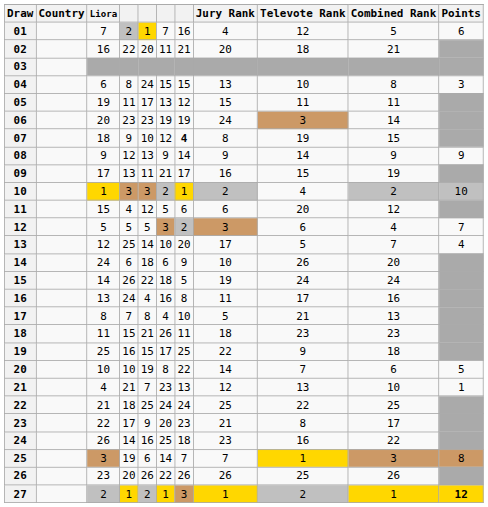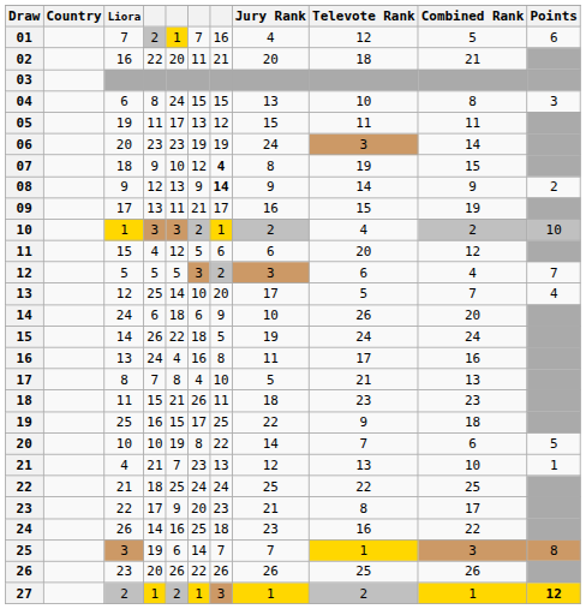 <table class="sortable wikitable collapsible plainrowheaders" style="text-align:center;">
 <tr>
 </tr>
 <tr>
 <th scope="col">Draw</th>
 <th scope="col">Country</th>
 <th scope="col"><small>Liora</small></th>
 <th scope="col"><small></small></th>
 <th scope="col"><small></small></th>
 <th scope="col"><small></small></th>
 <th scope="col"><small></small></th>
 <th scope="col">Jury Rank</th>
 <th scope="col">Televote Rank</th>
 <th scope="col">Combined Rank</th>
 <th scope="col">Points</th>
 </tr>
 <tr>
 <th scope="row" style="text-align:center;">01</th>
 <td style="text-align:left;"></td>
 <td>7</td>
 <td style="background:silver;">2</td>
 <td style="background:gold;">1</td>
 <td>7</td>
 <td>16</td>
 <td>4</td>
 <td>12</td>
 <td>5</td>
 <td>6</td>
 </tr>
 <tr>
 <th scope="row" style="text-align:center;">02</th>
 <td style="text-align:left;"></td>
 <td>16</td>
 <td>22</td>
 <td>20</td>
 <td>11</td>
 <td>21</td>
 <td>20</td>
 <td>18</td>
 <td>21</td>
 <td style="background:#AAAAAA;"></td>
 </tr>
 <tr class="sortbottom">
 <th scope="row" style="text-align:center;">03</th>
 <td style="text-align:left;"></td>
 <td style="background:#AAAAAA;"></td>
 <td style="background:#AAAAAA;"></td>
 <td style="background:#AAAAAA;"></td>
 <td style="background:#AAAAAA;"></td>
 <td style="background:#AAAAAA;"></td>
 <td style="background:#AAAAAA;"></td>
 <td style="background:#AAAAAA;"></td>
 <td style="background:#AAAAAA;"></td>
 <td style="background:#AAAAAA;"></td>
 </tr>
 <tr>
 <th scope="row" style="text-align:center;">04</th>
 <td style="text-align:left;"></td>
 <td>6</td>
 <td>8</td>
 <td>24</td>
 <td>15</td>
 <td>15</td>
 <td>13</td>
 <td>10</td>
 <td>8</td>
 <td>3</td>
 </tr>
 <tr>
 <th scope="row" style="text-align:center;">05</th>
 <td style="text-align:left;"></td>
 <td>19</td>
 <td>11</td>
 <td>17</td>
 <td>13</td>
 <td>12</td>
 <td>15</td>
 <td>11</td>
 <td>11</td>
 <td style="background:#AAAAAA;"></td>
 </tr>
 <tr>
 <th scope="row" style="text-align:center;">06</th>
 <td style="text-align:left;"></td>
 <td>20</td>
 <td>23</td>
 <td>23</td>
 <td>19</td>
 <td>19</td>
 <td>24</td>
 <td style="background:#CC9966;">3</td>
 <td>14</td>
 <td style="background:#AAAAAA;"></td>
 </tr>
 <tr>
 <th scope="row" style="text-align:center;">07</th>
 <td style="text-align:left;"></td>
 <td>18</td>
 <td>9</td>
 <td>10</td>
 <td>12</td>
 <td><strong>4</strong></td>
 <td>8</td>
 <td>19</td>
 <td>15</td>
 <td style="background:#AAAAAA;"></td>
 </tr>
 <tr>
 <th scope="row" style="text-align:center;">08</th>
 <td style="text-align:left;"></td>
 <td>9</td>
 <td>12</td>
 <td>13</td>
 <td>9</td>
-<td>14</td>
+<td><strong>14</strong></td>
 <td>9</td>
 <td>14</td>
 <td>9</td>
-<td>9</td>
+<td>2</td>
 </tr>
 <tr>
 <th scope="row" style="text-align:center;">09</th>
 <td style="text-align:left;"></td>
 <td>17</td>
 <td>13</td>
 <td>11</td>
 <td>21</td>
 <td>17</td>
 <td>16</td>
 <td>15</td>
 <td>19</td>
 <td style="background:#AAAAAA;"></td>
 </tr>
 <tr>
 <th scope="row" style="text-align:center;">10</th>
 <td style="text-align:left;"></td>
 <td style="background:gold;">1</td>
 <td style="background:#CC9966;">3</td>
 <td style="background:#CC9966;">3</td>
 <td style="background:silver;">2</td>
 <td style="background:gold;">1</td>
 <td style="background:silver;">2</td>
 <td>4</td>
 <td style="background:silver;">2</td>
 <td style="background:silver;">10</td>
 </tr>
 <tr>
 <th scope="row" style="text-align:center;">11</th>
 <td style="text-align:left;"></td>
 <td>15</td>
 <td>4</td>
 <td>12</td>
 <td>5</td>
 <td>6</td>
 <td>6</td>
 <td>20</td>
 <td>12</td>
 <td style="background:#AAAAAA;"></td>
 </tr>
 <tr>
 <th scope="row" style="text-align:center;">12</th>
 <td style="text-align:left;"></td>
 <td>5</td>
 <td>5</td>
 <td>5</td>
 <td style="background:#CC9966;">3</td>
 <td style="background:silver;">2</td>
 <td style="background:#CC9966;">3</td>
 <td>6</td>
 <td>4</td>
 <td>7</td>
 </tr>
 <tr>
 <th scope="row" style="text-align:center;">13</th>
 <td style="text-align:left;"></td>
 <td>12</td>
 <td>25</td>
 <td>14</td>
 <td>10</td>
 <td>20</td>
 <td>17</td>
 <td>5</td>
 <td>7</td>
 <td>4</td>
 </tr>
 <tr>
 <th scope="row" style="text-align:center;">14</th>
 <td style="text-align:left;"></td>
 <td>24</td>
 <td>6</td>
 <td>18</td>
 <td>6</td>
 <td>9</td>
 <td>10</td>
 <td>26</td>
 <td>20</td>
 <td style="background:#AAAAAA;"></td>
 </tr>
 <tr>
 <th scope="row" style="text-align:center;">15</th>
 <td style="text-align:left;"></td>
 <td>14</td>
 <td>26</td>
 <td>22</td>
 <td>18</td>
 <td>5</td>
 <td>19</td>
 <td>24</td>
 <td>24</td>
 <td style="background:#AAAAAA;"></td>
 </tr>
 <tr>
 <th scope="row" style="text-align:center;">16</th>
 <td style="text-align:left;"></td>
 <td>13</td>
 <td>24</td>
 <td>4</td>
 <td>16</td>
 <td>8</td>
 <td>11</td>
 <td>17</td>
 <td>16</td>
 <td style="background:#AAAAAA;"></td>
 </tr>
 <tr>
 <th scope="row" style="text-align:center;">17</th>
 <td style="text-align:left;"></td>
 <td>8</td>
 <td>7</td>
 <td>8</td>
 <td>4</td>
 <td>10</td>
 <td>5</td>
 <td>21</td>
 <td>13</td>
 <td style="background:#AAAAAA;"></td>
 </tr>
 <tr>
 <th scope="row" style="text-align:center;">18</th>
 <td style="text-align:left;"></td>
 <td>11</td>
 <td>15</td>
 <td>21</td>
 <td>26</td>
 <td>11</td>
 <td>18</td>
 <td>23</td>
 <td>23</td>
 <td style="background:#AAAAAA;"></td>
 </tr>
 <tr>
 <th scope="row" style="text-align:center;">19</th>
 <td style="text-align:left;"></td>
 <td>25</td>
 <td>16</td>
 <td>15</td>
 <td>17</td>
 <td>25</td>
 <td>22</td>
 <td>9</td>
 <td>18</td>
 <td style="background:#AAAAAA;"></td>
 </tr>
 <tr>
 <th scope="row" style="text-align:center;">20</th>
 <td style="text-align:left;"></td>
 <td>10</td>
 <td>10</td>
 <td>19</td>
 <td>8</td>
 <td>22</td>
 <td>14</td>
 <td>7</td>
 <td>6</td>
 <td>5</td>
 </tr>
 <tr>
 <th scope="row" style="text-align:center;">21</th>
 <td style="text-align:left;"></td>
 <td>4</td>
 <td>21</td>
 <td>7</td>
 <td>23</td>
 <td>13</td>
 <td>12</td>
 <td>13</td>
 <td>10</td>
 <td>1</td>
 </tr>
 <tr>
 <th scope="row" style="text-align:center;">22</th>
 <td style="text-align:left;"></td>
 <td>21</td>
 <td>18</td>
 <td>25</td>
 <td>24</td>
 <td>24</td>
 <td>25</td>
 <td>22</td>
 <td>25</td>
 <td style="background:#AAAAAA;"></td>
 </tr>
 <tr>
 <th scope="row" style="text-align:center;">23</th>
 <td style="text-align:left;"></td>
 <td>22</td>
 <td>17</td>
 <td>9</td>
 <td>20</td>
 <td>23</td>
 <td>21</td>
 <td>8</td>
 <td>17</td>
 <td style="background:#AAAAAA;"></td>
 </tr>
 <tr>
 <th scope="row" style="text-align:center;">24</th>
 <td style="text-align:left;"></td>
 <td>26</td>
 <td>14</td>
 <td>16</td>
 <td>25</td>
 <td>18</td>
 <td>23</td>
 <td>16</td>
 <td>22</td>
 <td style="background:#AAAAAA;"></td>
 </tr>
 <tr>
 <th scope="row" style="text-align:center;">25</th>
 <td style="text-align:left;"></td>
 <td style="background:#CC9966;">3</td>
 <td>19</td>
 <td>6</td>
 <td>14</td>
 <td>7</td>
 <td>7</td>
 <td style="background:gold;">1</td>
 <td style="background:#CC9966;">3</td>
 <td style="background:#CC9966;">8</td>
 </tr>
 <tr>
 <th scope="row" style="text-align:center;">26</th>
 <td style="text-align:left;"></td>
 <td>23</td>
 <td>20</td>
 <td>26</td>
 <td>22</td>
 <td>26</td>
 <td>26</td>
 <td>25</td>
 <td>26</td>
 <td style="background:#AAAAAA;"></td>
 </tr>
 <tr>
 <th scope="row" style="text-align:center;">27</th>
 <td style="text-align:left;"></td>
 <td style="background:silver;">2</td>
 <td style="background:gold;">1</td>
 <td style="background:silver;">2</td>
 <td style="background:gold;">1</td>
 <td style="background:#CC9966;">3</td>
 <td style="background:gold;">1</td>
 <td style="background:silver;">2</td>
 <td style="background:gold;">1</td>
 <td style="background:gold;"><strong>12</strong></td>
 </tr>
 </table>
